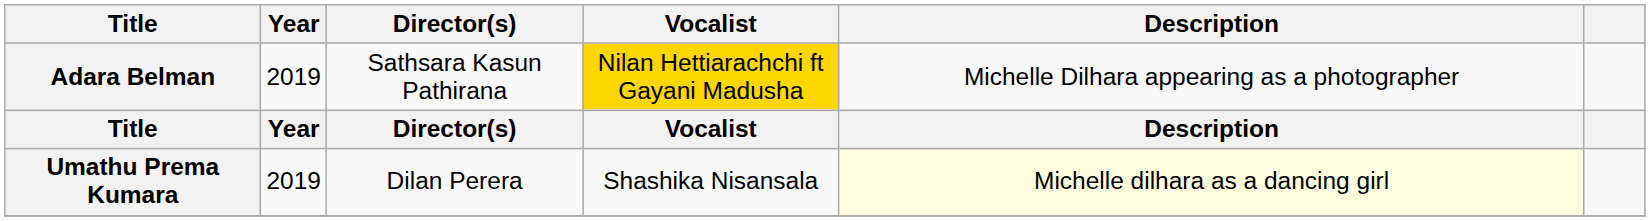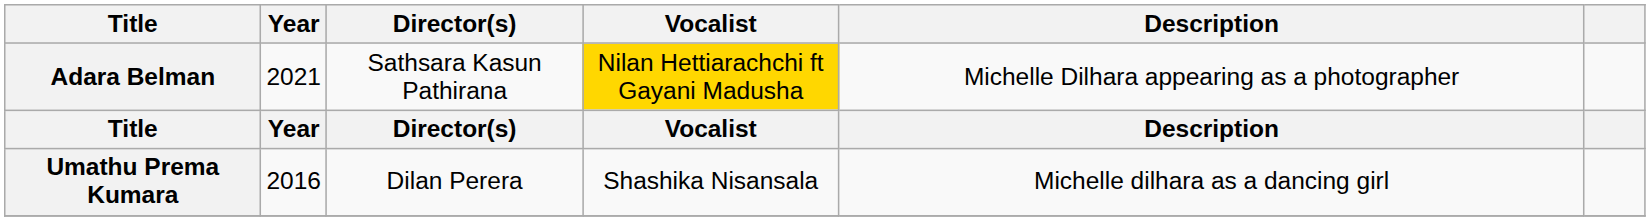 <table class="wikitable sortable plainrowheaders" style="text-align:center;">
 <tr>
 <th scope="col" style="width:10em;">Title</th>
 <th scope="col" style="width:2em;">Year</th>
 <th scope="col" style="width:10em;">Director(s)</th>
 <th scope="col" style="width:10em;" class="unsortable">Vocalist</th>
 <th scope="col" style="width:30em;" class="unsortable">Description</th>
 <th scope="col" style="width:2em;" class="unsortable"></th>
 </tr>
 <tr>
 <th scope="row">Adara Belman</th>
-<td>2019</td>
+<td>2021</td>
 <td>Sathsara Kasun Pathirana</td>
 <td style="background: gold;">Nilan Hettiarachchi ft Gayani Madusha</td>
 <td>Michelle Dilhara appearing as a photographer</td>
 <td></td>
 </tr>
 <tr>
 <th scope="col" style="width:10em;">Title</th>
 <th scope="col" style="width:2em;">Year</th>
 <th scope="col" style="width:10em;">Director(s)</th>
 <th scope="col" style="width:10em;" class="unsortable">Vocalist</th>
 <th scope="col" style="width:30em;" class="unsortable">Description</th>
 <th scope="col" style="width:2em;" class="unsortable"></th>
 </tr>
 <tr>
 <th scope="row">Umathu Prema Kumara</th>
-<td>2019</td>
+<td>2016</td>
 <td>Dilan Perera</td>
 <td>Shashika Nisansala</td>
-<td style="background: lightyellow;">Michelle dilhara as a dancing girl</td>
+<td>Michelle dilhara as a dancing girl</td>
 <td></td>
 </tr>
 <tr>
 </tr>
 </table>
